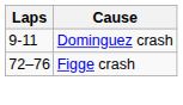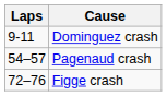 <table class="wikitable" style="font-size:95%;">
 <tr>
 <th>Laps</th>
 <th>Cause</th>
 </tr>
 <tr>
 <td>9-11</td>
 <td><a href='#'>Dominguez</a> crash</td>
 </tr>
 <tr>
+<td>54–57</td>
+<td><a href='#'>Pagenaud</a> crash</td>
+</tr>
+<tr>
 <td>72–76</td>
 <td><a href='#'>Figge</a> crash</td>
 </tr>
 </table>
